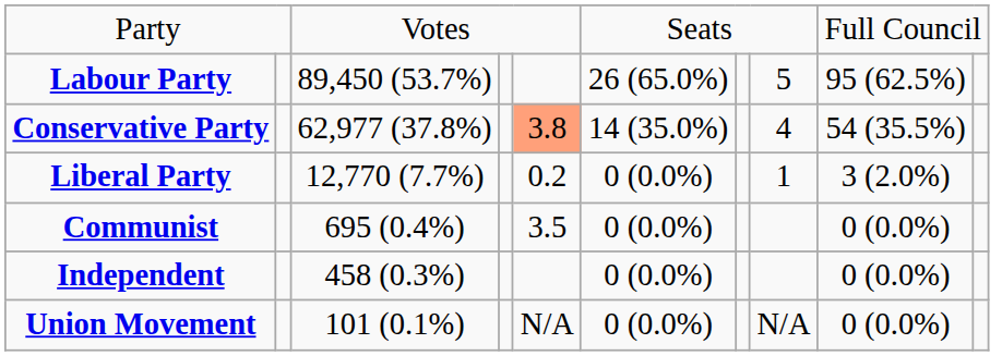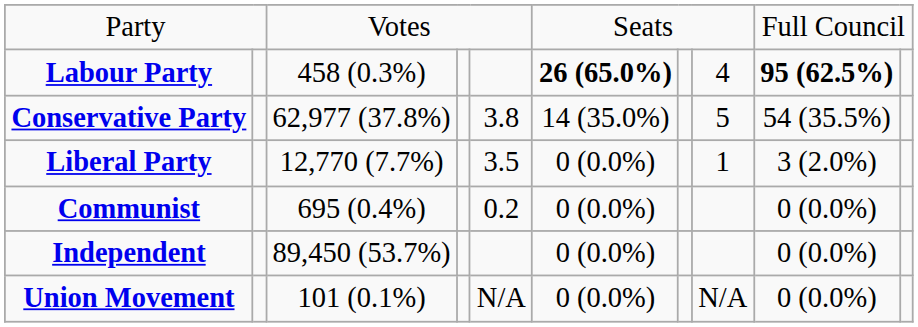 <table class=wikitable style="text-align:center;">
 <tr>
 <td colspan=2>Party</td>
 <td colspan=3>Votes</td>
 <td colspan=3>Seats</td>
 <td colspan=3>Full Council</td>
 </tr>
 <tr>
 <td><strong><a href='#'>Labour Party</a></strong></td>
 <td></td>
-<td>89,450 (53.7%)</td>
+<td>458 (0.3%)</td>
 <td></td>
 <td></td>
-<td>26 (65.0%)</td>
+<td><strong>26 (65.0%)</strong></td>
 <td></td>
-<td> 5</td>
-<td>95 (62.5%)</td>
+<td> 4</td>
+<td><strong>95 (62.5%)</strong></td>
 <td></td>
 </tr>
 <tr>
 <td><strong><a href='#'>Conservative Party</a></strong></td>
 <td></td>
 <td>62,977 (37.8%)</td>
 <td></td>
-<td style="background: lightsalmon;"> 3.8</td>
+<td> 3.8</td>
 <td>14 (35.0%)</td>
 <td></td>
-<td> 4</td>
+<td> 5</td>
 <td>54 (35.5%)</td>
 <td></td>
 </tr>
 <tr>
 <td><strong><a href='#'>Liberal Party</a></strong></td>
 <td></td>
 <td>12,770 (7.7%)</td>
 <td></td>
-<td> 0.2</td>
+<td> 3.5</td>
 <td>0 (0.0%)</td>
 <td></td>
 <td> 1</td>
 <td>3 (2.0%)</td>
 <td></td>
 </tr>
 <tr>
 <td><strong><a href='#'>Communist</a></strong></td>
 <td></td>
 <td>695 (0.4%)</td>
 <td></td>
-<td> 3.5</td>
+<td> 0.2</td>
 <td>0 (0.0%)</td>
 <td></td>
 <td></td>
 <td>0 (0.0%)</td>
 <td></td>
 </tr>
 <tr>
 <td><strong><a href='#'>Independent</a></strong></td>
 <td></td>
-<td>458 (0.3%)</td>
+<td>89,450 (53.7%)</td>
 <td></td>
 <td></td>
 <td>0 (0.0%)</td>
 <td></td>
 <td></td>
 <td>0 (0.0%)</td>
 <td></td>
 </tr>
 <tr>
 <td><strong><a href='#'>Union Movement</a></strong></td>
 <td></td>
 <td>101 (0.1%)</td>
 <td></td>
 <td>N/A</td>
 <td>0 (0.0%)</td>
 <td></td>
 <td>N/A</td>
 <td>0 (0.0%)</td>
 <td></td>
 </tr>
 </table>
